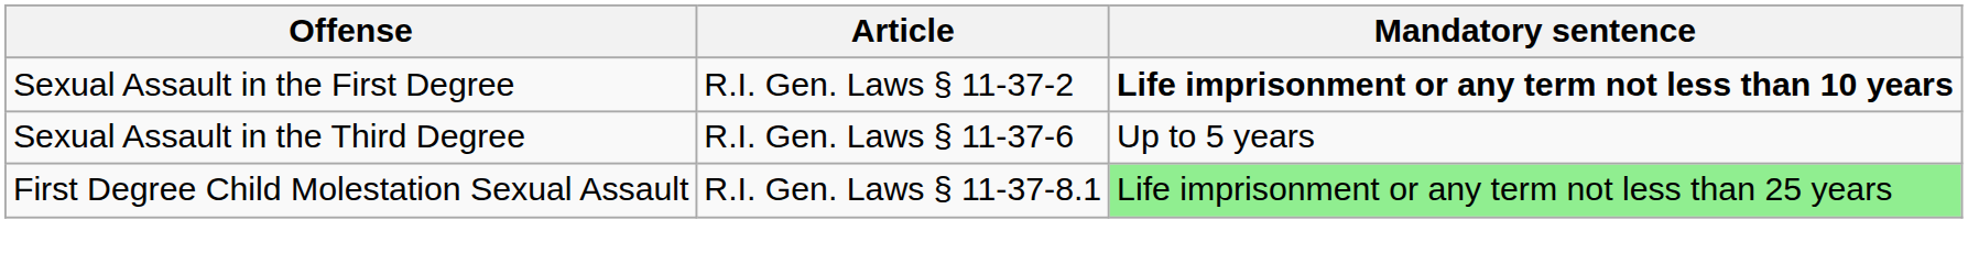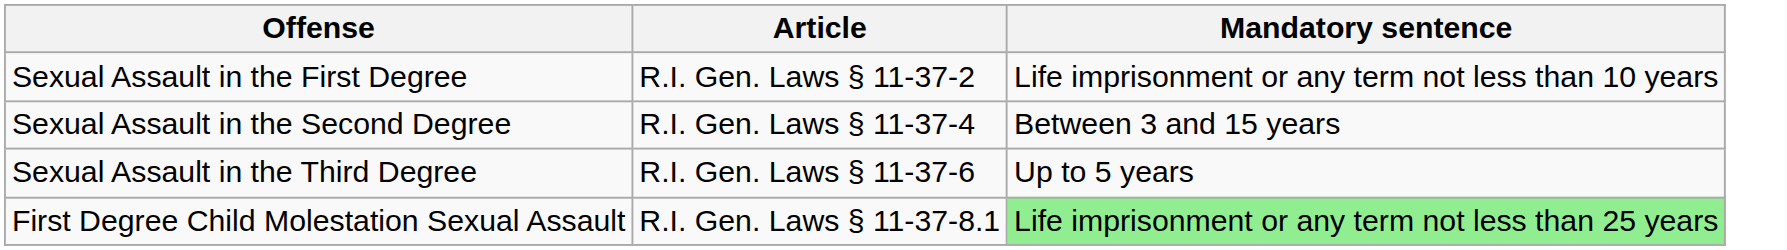 <table class="wikitable">
 <tr>
 <th>Offense</th>
 <th>Article</th>
 <th>Mandatory sentence</th>
 </tr>
 <tr>
 <td>Sexual Assault in the First Degree</td>
 <td>R.I. Gen. Laws § 11-37-2</td>
-<td><strong>Life imprisonment or any term not less than 10 years</strong></td>
+<td>Life imprisonment or any term not less than 10 years</td>
+</tr>
+<tr>
+<td>Sexual Assault in the Second Degree</td>
+<td>R.I. Gen. Laws § 11-37-4</td>
+<td>Between 3 and 15 years</td>
 </tr>
 <tr>
 <td>Sexual Assault in the Third Degree</td>
 <td>R.I. Gen. Laws § 11-37-6</td>
 <td>Up to 5 years</td>
 </tr>
 <tr>
 <td>First Degree Child Molestation Sexual Assault</td>
 <td>R.I. Gen. Laws § 11-37-8.1</td>
 <td style="background: lightgreen;">Life imprisonment or any term not less than 25 years</td>
 </tr>
 </table>
